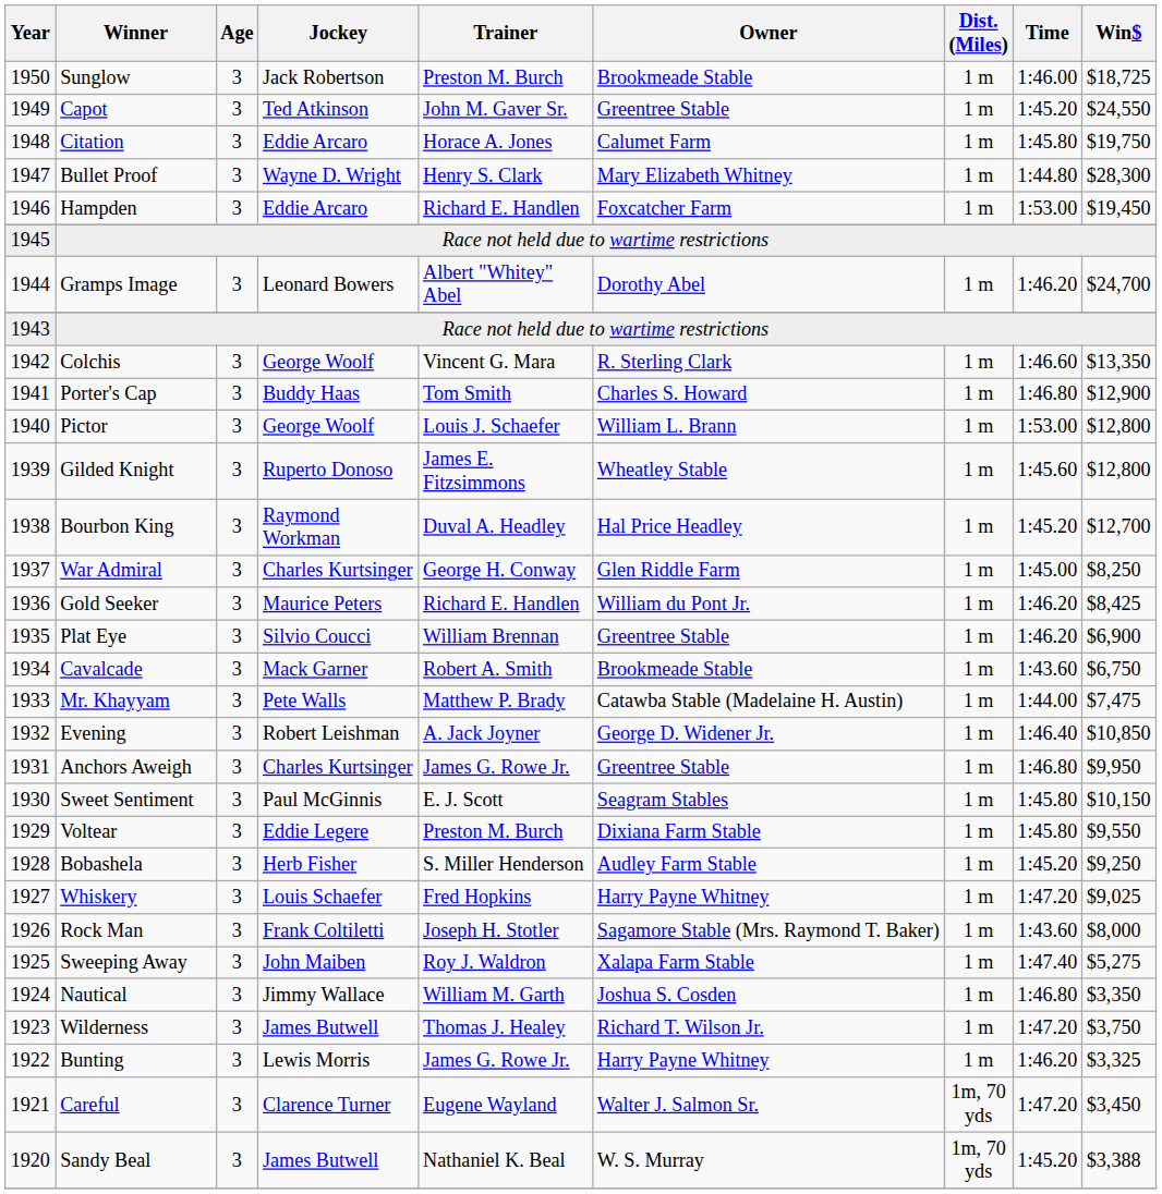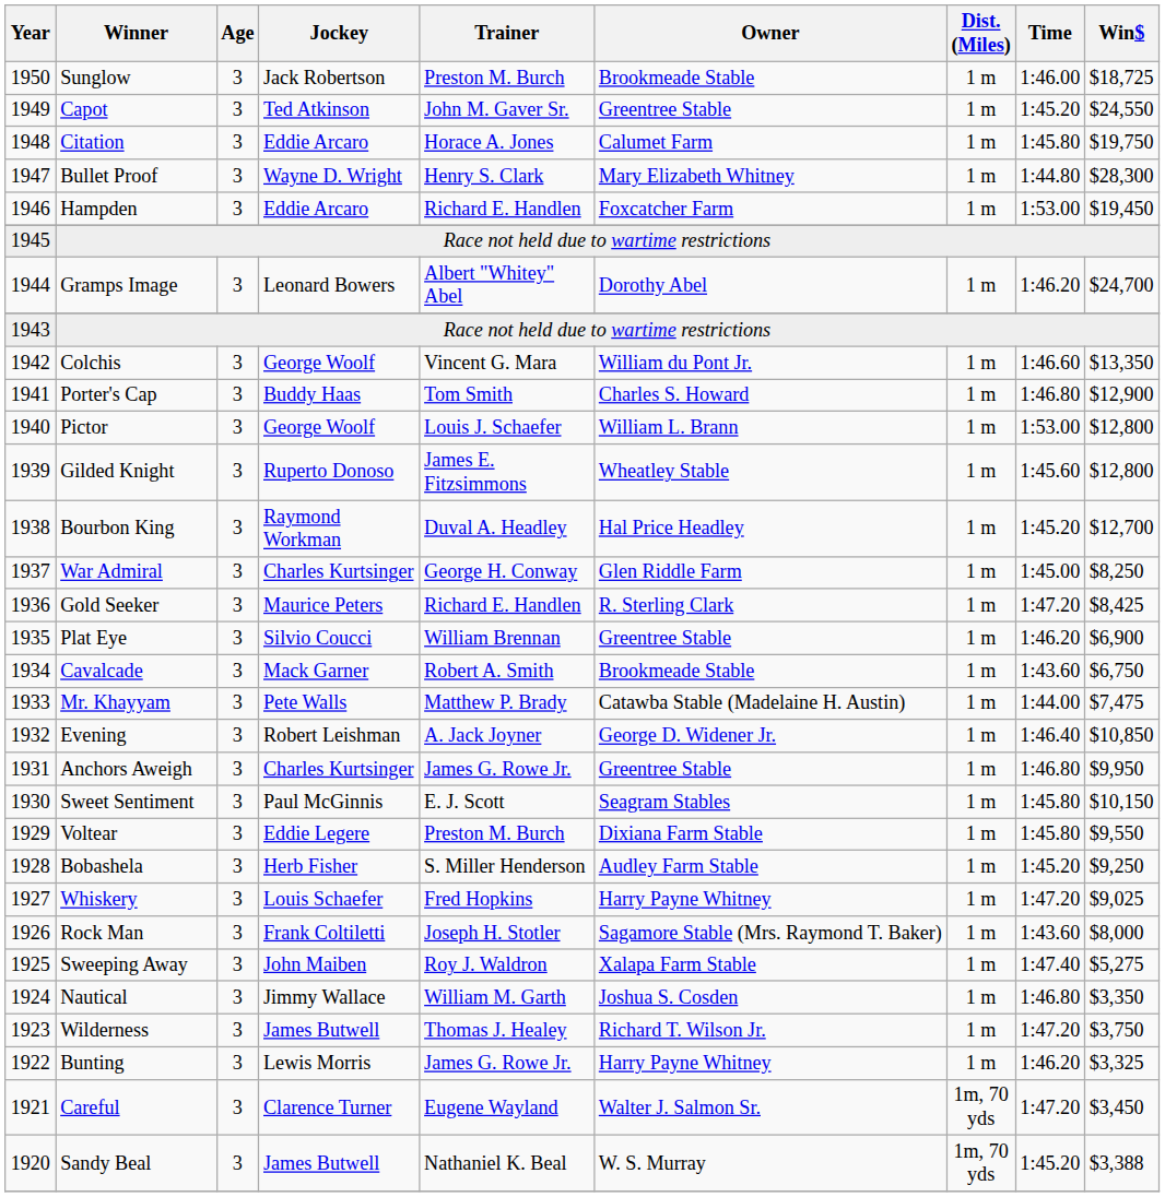 <table class="wikitable sortable" style="font-size:90%">
 <tr>
 <th style="width:30px">Year<br></th>
 <th style="width:110px">Winner<br></th>
 <th style="width:20px">Age<br></th>
 <th style="width:110px">Jockey<br></th>
 <th style="width:120px">Trainer<br></th>
 <th>Owner<br></th>
 <th style="width:40px"><a href='#'>Dist.</a><br> <span>(<a href='#'>Miles</a>)</span></th>
 <th style="width:25px">Time<br></th>
 <th style="width:25px">Win<a href='#'>$</a><br></th>
 </tr>
 <tr>
 <td align=center>1950</td>
 <td>Sunglow</td>
 <td align=center>3</td>
 <td>Jack Robertson</td>
 <td><a href='#'>Preston M. Burch</a></td>
 <td><a href='#'>Brookmeade Stable</a></td>
 <td align=center>1<span> m</span></td>
 <td>1:46.00</td>
 <td>$18,725</td>
 </tr>
 <tr>
 <td align=center>1949</td>
 <td><a href='#'>Capot</a></td>
 <td align=center>3</td>
 <td><a href='#'>Ted Atkinson</a></td>
 <td><a href='#'>John M. Gaver Sr.</a></td>
 <td><a href='#'>Greentree Stable</a></td>
 <td align=center>1<span> m</span></td>
 <td>1:45.20</td>
 <td>$24,550</td>
 </tr>
 <tr>
 <td align=center>1948</td>
 <td><a href='#'>Citation</a></td>
 <td align=center>3</td>
 <td><a href='#'>Eddie Arcaro</a></td>
 <td><a href='#'>Horace A. Jones</a></td>
 <td><a href='#'>Calumet Farm</a></td>
 <td align=center>1<span> m</span></td>
 <td>1:45.80</td>
 <td>$19,750</td>
 </tr>
 <tr>
 <td align=center>1947</td>
 <td>Bullet Proof</td>
 <td align=center>3</td>
 <td><a href='#'>Wayne D. Wright</a></td>
 <td><a href='#'>Henry S. Clark</a></td>
 <td><a href='#'>Mary Elizabeth Whitney</a></td>
 <td align=center>1<span> m</span></td>
 <td>1:44.80</td>
 <td>$28,300</td>
 </tr>
 <tr>
 <td align=center>1946</td>
 <td>Hampden</td>
 <td align=center>3</td>
 <td><a href='#'>Eddie Arcaro</a></td>
 <td><a href='#'>Richard E. Handlen</a></td>
 <td><a href='#'>Foxcatcher Farm</a></td>
 <td align=center>1<span> m</span></td>
 <td>1:53.00</td>
 <td>$19,450</td>
 </tr>
 <tr>
 </tr>
 <tr bgcolor="#eeeeee">
 <td align=center>1945</td>
 <td align=center  colspan=9><em>Race not held due to <a href='#'>wartime</a> restrictions</em></td>
 </tr>
 <tr>
 <td align=center>1944</td>
 <td>Gramps Image</td>
 <td align=center>3</td>
 <td>Leonard Bowers</td>
 <td><a href='#'>Albert "Whitey" Abel</a></td>
 <td><a href='#'>Dorothy Abel</a></td>
 <td align=center>1<span> m</span></td>
 <td>1:46.20</td>
 <td>$24,700</td>
 </tr>
 <tr>
 </tr>
 <tr bgcolor="#eeeeee">
 <td align=center>1943</td>
 <td align=center  colspan=9><em>Race not held due to <a href='#'>wartime</a> restrictions</em></td>
 </tr>
 <tr>
 <td align=center>1942</td>
 <td>Colchis</td>
 <td align=center>3</td>
 <td><a href='#'>George Woolf</a></td>
 <td>Vincent G. Mara</td>
-<td><a href='#'>R. Sterling Clark</a></td>
+<td><a href='#'>William du Pont Jr.</a></td>
 <td align=center>1<span> m</span></td>
 <td>1:46.60</td>
 <td>$13,350</td>
 </tr>
 <tr>
 <td align=center>1941</td>
 <td>Porter's Cap</td>
 <td align=center>3</td>
 <td><a href='#'>Buddy Haas</a></td>
 <td><a href='#'>Tom Smith</a></td>
 <td><a href='#'>Charles S. Howard</a></td>
 <td align=center>1<span> m</span></td>
 <td>1:46.80</td>
 <td>$12,900</td>
 </tr>
 <tr>
 <td align=center>1940</td>
 <td>Pictor</td>
 <td align=center>3</td>
 <td><a href='#'>George Woolf</a></td>
 <td><a href='#'>Louis J. Schaefer</a></td>
 <td><a href='#'>William L. Brann</a></td>
 <td align=center>1<span> m</span></td>
 <td>1:53.00</td>
 <td>$12,800</td>
 </tr>
 <tr>
 <td align=center>1939</td>
 <td>Gilded Knight</td>
 <td align=center>3</td>
 <td><a href='#'>Ruperto Donoso</a></td>
 <td><a href='#'>James E. Fitzsimmons</a></td>
 <td><a href='#'>Wheatley Stable</a></td>
 <td align=center>1<span> m</span></td>
 <td>1:45.60</td>
 <td>$12,800</td>
 </tr>
 <tr>
 <td align=center>1938</td>
 <td>Bourbon King</td>
 <td align=center>3</td>
 <td><a href='#'>Raymond Workman</a></td>
 <td><a href='#'>Duval A. Headley</a></td>
 <td><a href='#'>Hal Price Headley</a></td>
 <td align=center>1<span> m</span></td>
 <td>1:45.20</td>
 <td>$12,700</td>
 </tr>
 <tr>
 <td align=center>1937</td>
 <td><a href='#'>War Admiral</a></td>
 <td align=center>3</td>
 <td><a href='#'>Charles Kurtsinger</a></td>
 <td><a href='#'>George H. Conway</a></td>
 <td><a href='#'>Glen Riddle Farm</a></td>
 <td align=center>1<span> m</span></td>
 <td>1:45.00</td>
 <td>$8,250</td>
 </tr>
 <tr>
 <td align=center>1936</td>
 <td>Gold Seeker</td>
 <td align=center>3</td>
 <td><a href='#'>Maurice Peters</a></td>
 <td><a href='#'>Richard E. Handlen</a></td>
-<td><a href='#'>William du Pont Jr.</a></td>
+<td><a href='#'>R. Sterling Clark</a></td>
 <td align=center>1<span> m</span></td>
-<td>1:46.20</td>
+<td>1:47.20</td>
 <td>$8,425</td>
 </tr>
 <tr>
 <td align=center>1935</td>
 <td>Plat Eye</td>
 <td align=center>3</td>
 <td><a href='#'>Silvio Coucci</a></td>
 <td><a href='#'>William Brennan</a></td>
 <td><a href='#'>Greentree Stable</a></td>
 <td align=center>1<span> m</span></td>
 <td>1:46.20</td>
 <td>$6,900</td>
 </tr>
 <tr>
 <td align=center>1934</td>
 <td><a href='#'>Cavalcade</a></td>
 <td align=center>3</td>
 <td><a href='#'>Mack Garner</a></td>
 <td><a href='#'>Robert A. Smith</a></td>
 <td><a href='#'>Brookmeade Stable</a></td>
 <td align=center>1<span> m</span></td>
 <td>1:43.60</td>
 <td>$6,750</td>
 </tr>
 <tr>
 <td align=center>1933</td>
 <td><a href='#'>Mr. Khayyam</a></td>
 <td align=center>3</td>
 <td><a href='#'>Pete Walls</a></td>
 <td><a href='#'>Matthew P. Brady</a></td>
 <td>Catawba Stable (Madelaine H. Austin)</td>
 <td align=center>1<span> m</span></td>
 <td>1:44.00</td>
 <td>$7,475</td>
 </tr>
 <tr>
 <td align=center>1932</td>
 <td>Evening</td>
 <td align=center>3</td>
 <td>Robert Leishman</td>
 <td><a href='#'>A. Jack Joyner</a></td>
 <td><a href='#'>George D. Widener Jr.</a></td>
 <td align=center>1<span> m</span></td>
 <td>1:46.40</td>
 <td>$10,850</td>
 </tr>
 <tr>
 <td align=center>1931</td>
 <td>Anchors Aweigh</td>
 <td align=center>3</td>
 <td><a href='#'>Charles Kurtsinger</a></td>
 <td><a href='#'>James G. Rowe Jr.</a></td>
 <td><a href='#'>Greentree Stable</a></td>
 <td align=center>1<span> m</span></td>
 <td>1:46.80</td>
 <td>$9,950</td>
 </tr>
 <tr>
 <td align=center>1930</td>
 <td>Sweet Sentiment</td>
 <td align=center>3</td>
 <td>Paul McGinnis</td>
 <td>E. J. Scott</td>
 <td><a href='#'>Seagram Stables</a></td>
 <td align=center>1<span> m</span></td>
 <td>1:45.80</td>
 <td>$10,150</td>
 </tr>
 <tr>
 <td align=center>1929</td>
 <td>Voltear</td>
 <td align=center>3</td>
 <td><a href='#'>Eddie Legere</a></td>
 <td><a href='#'>Preston M. Burch</a></td>
 <td><a href='#'>Dixiana Farm Stable</a></td>
 <td align=center>1<span> m</span></td>
 <td>1:45.80</td>
 <td>$9,550</td>
 </tr>
 <tr>
 <td align=center>1928</td>
 <td>Bobashela</td>
 <td align=center>3</td>
 <td><a href='#'>Herb Fisher</a></td>
 <td>S. Miller Henderson</td>
 <td><a href='#'>Audley Farm Stable</a></td>
 <td align=center>1<span> m</span></td>
 <td>1:45.20</td>
 <td>$9,250</td>
 </tr>
 <tr>
 <td align=center>1927</td>
 <td><a href='#'>Whiskery</a></td>
 <td align=center>3</td>
 <td><a href='#'>Louis Schaefer</a></td>
 <td><a href='#'>Fred Hopkins</a></td>
 <td><a href='#'>Harry Payne Whitney</a></td>
 <td align=center>1<span> m</span></td>
 <td>1:47.20</td>
 <td>$9,025</td>
 </tr>
 <tr>
 <td align=center>1926</td>
 <td>Rock Man</td>
 <td align=center>3</td>
 <td><a href='#'>Frank Coltiletti</a></td>
 <td><a href='#'>Joseph H. Stotler</a></td>
 <td><a href='#'>Sagamore Stable</a> (Mrs. Raymond T. Baker)</td>
 <td align=center>1<span> m</span></td>
 <td>1:43.60</td>
 <td>$8,000</td>
 </tr>
 <tr>
 <td align=center>1925</td>
 <td>Sweeping Away</td>
 <td align=center>3</td>
 <td><a href='#'>John Maiben</a></td>
 <td><a href='#'>Roy J. Waldron</a></td>
 <td><a href='#'>Xalapa Farm Stable</a></td>
 <td align=center>1<span> m</span></td>
 <td>1:47.40</td>
 <td>$5,275</td>
 </tr>
 <tr>
 <td align=center>1924</td>
 <td>Nautical</td>
 <td align=center>3</td>
 <td>Jimmy Wallace</td>
 <td><a href='#'>William M. Garth</a></td>
 <td><a href='#'>Joshua S. Cosden</a></td>
 <td align=center>1<span> m</span></td>
 <td>1:46.80</td>
 <td>$3,350</td>
 </tr>
 <tr>
 <td align=center>1923</td>
 <td>Wilderness</td>
 <td align=center>3</td>
 <td><a href='#'>James Butwell</a></td>
 <td><a href='#'>Thomas J. Healey</a></td>
 <td><a href='#'>Richard T. Wilson Jr.</a></td>
 <td align=center>1<span> m</span></td>
 <td>1:47.20</td>
 <td>$3,750</td>
 </tr>
 <tr>
 <td align=center>1922</td>
 <td>Bunting</td>
 <td align=center>3</td>
 <td>Lewis Morris</td>
 <td><a href='#'>James G. Rowe Jr.</a></td>
 <td><a href='#'>Harry Payne Whitney</a></td>
 <td align=center>1<span> m</span></td>
 <td>1:46.20</td>
 <td>$3,325</td>
 </tr>
 <tr>
 <td align=center>1921</td>
 <td><a href='#'>Careful</a></td>
 <td align=center>3</td>
 <td><a href='#'>Clarence Turner</a></td>
 <td><a href='#'>Eugene Wayland</a></td>
 <td><a href='#'>Walter J. Salmon Sr.</a></td>
 <td align=center>1<span>m, 70 yds</span></td>
 <td>1:47.20</td>
 <td>$3,450</td>
 </tr>
 <tr>
 <td align=center>1920</td>
 <td>Sandy Beal</td>
 <td align=center>3</td>
 <td><a href='#'>James Butwell</a></td>
 <td>Nathaniel K. Beal</td>
 <td>W. S. Murray</td>
 <td align=center>1<span>m, 70 yds</span></td>
 <td>1:45.20</td>
 <td>$3,388</td>
 </tr>
 <tr>
 </tr>
 </table>
